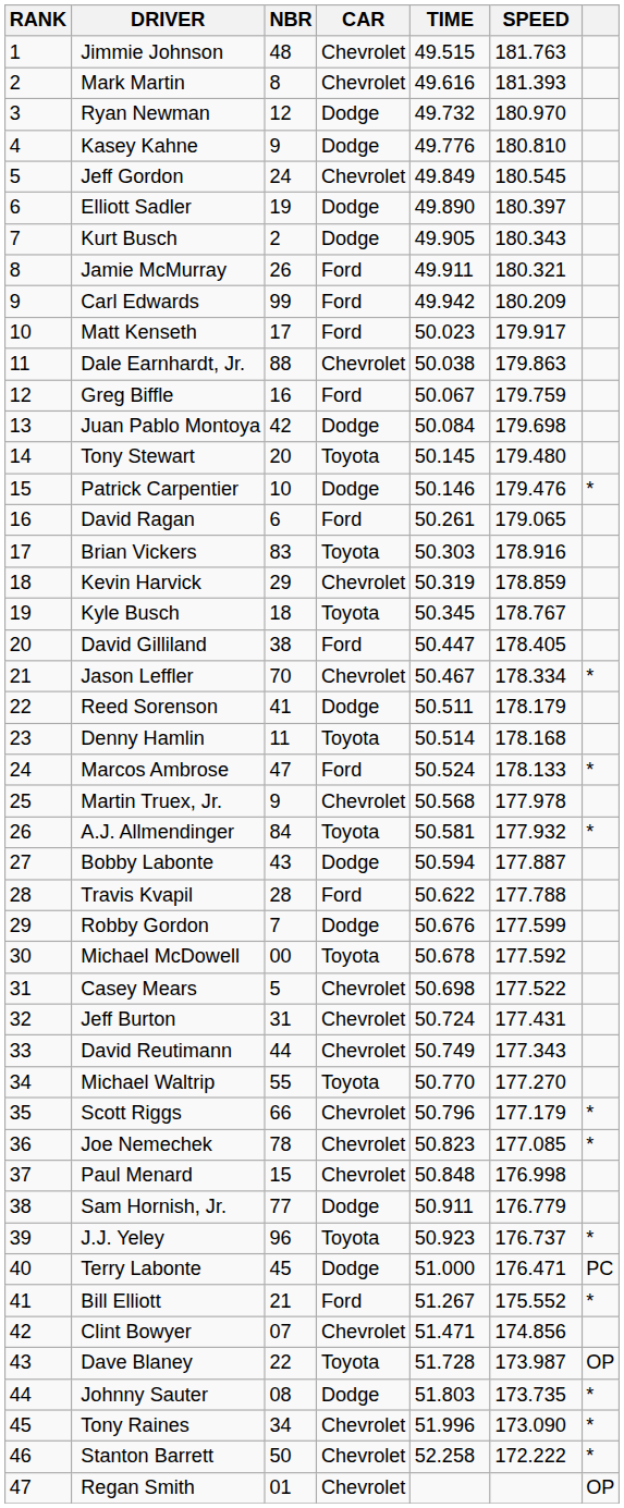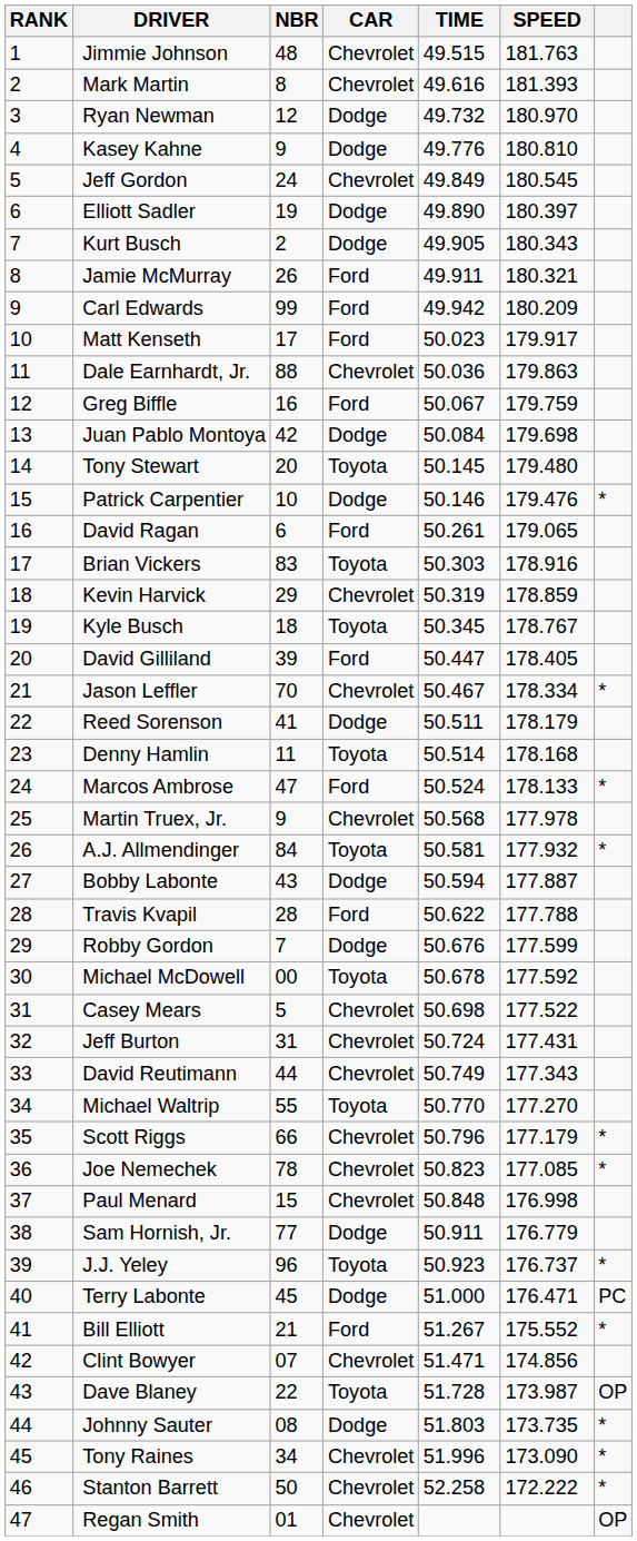 <table class="wikitable">
 <tr>
 <th>RANK</th>
 <th>DRIVER</th>
 <th>NBR</th>
 <th>CAR</th>
 <th>TIME</th>
 <th>SPEED</th>
 <th></th>
 </tr>
 <tr>
 <td>1</td>
 <td> Jimmie Johnson</td>
 <td>48</td>
 <td>Chevrolet</td>
 <td>49.515  </td>
 <td>181.763  </td>
 <td></td>
 </tr>
 <tr>
 <td>2</td>
 <td> Mark Martin</td>
 <td>8</td>
 <td>Chevrolet</td>
 <td>49.616  </td>
 <td>181.393  </td>
 <td></td>
 </tr>
 <tr>
 <td>3</td>
 <td> Ryan Newman</td>
 <td>12</td>
 <td>Dodge</td>
 <td>49.732  </td>
 <td>180.970  </td>
 <td></td>
 </tr>
 <tr>
 <td>4</td>
 <td> Kasey Kahne</td>
 <td>9</td>
 <td>Dodge</td>
 <td>49.776  </td>
 <td>180.810  </td>
 <td></td>
 </tr>
 <tr>
 <td>5</td>
 <td> Jeff Gordon</td>
 <td>24</td>
 <td>Chevrolet</td>
 <td>49.849  </td>
 <td>180.545  </td>
 <td></td>
 </tr>
 <tr>
 <td>6</td>
 <td> Elliott Sadler</td>
 <td>19</td>
 <td>Dodge</td>
 <td>49.890  </td>
 <td>180.397  </td>
 <td></td>
 </tr>
 <tr>
 <td>7</td>
 <td> Kurt Busch</td>
 <td>2</td>
 <td>Dodge</td>
 <td>49.905  </td>
 <td>180.343  </td>
 <td></td>
 </tr>
 <tr>
 <td>8</td>
 <td> Jamie McMurray</td>
 <td>26</td>
 <td>Ford</td>
 <td>49.911  </td>
 <td>180.321  </td>
 <td></td>
 </tr>
 <tr>
 <td>9</td>
 <td> Carl Edwards</td>
 <td>99</td>
 <td>Ford</td>
 <td>49.942  </td>
 <td>180.209  </td>
 <td></td>
 </tr>
 <tr>
 <td>10</td>
 <td> Matt Kenseth</td>
 <td>17</td>
 <td>Ford</td>
 <td>50.023  </td>
 <td>179.917  </td>
 <td></td>
 </tr>
 <tr>
 <td>11</td>
 <td> Dale Earnhardt, Jr.</td>
 <td>88</td>
 <td>Chevrolet</td>
-<td>50.038  </td>
+<td>50.036  </td>
 <td>179.863  </td>
 <td></td>
 </tr>
 <tr>
 <td>12</td>
 <td> Greg Biffle</td>
 <td>16</td>
 <td>Ford</td>
 <td>50.067  </td>
 <td>179.759  </td>
 <td></td>
 </tr>
 <tr>
 <td>13</td>
 <td> Juan Pablo Montoya</td>
 <td>42</td>
 <td>Dodge</td>
 <td>50.084  </td>
 <td>179.698  </td>
 <td></td>
 </tr>
 <tr>
 <td>14</td>
 <td> Tony Stewart</td>
 <td>20</td>
 <td>Toyota</td>
 <td>50.145  </td>
 <td>179.480  </td>
 <td></td>
 </tr>
 <tr>
 <td>15</td>
 <td> Patrick Carpentier</td>
 <td>10</td>
 <td>Dodge</td>
 <td>50.146  </td>
 <td>179.476  </td>
 <td>*</td>
 </tr>
 <tr>
 <td>16</td>
 <td> David Ragan</td>
 <td>6</td>
 <td>Ford</td>
 <td>50.261  </td>
 <td>179.065  </td>
 <td></td>
 </tr>
 <tr>
 <td>17</td>
 <td> Brian Vickers</td>
 <td>83</td>
 <td>Toyota</td>
 <td>50.303  </td>
 <td>178.916  </td>
 <td></td>
 </tr>
 <tr>
 <td>18</td>
 <td> Kevin Harvick</td>
 <td>29</td>
 <td>Chevrolet</td>
 <td>50.319  </td>
 <td>178.859  </td>
 <td></td>
 </tr>
 <tr>
 <td>19</td>
 <td> Kyle Busch</td>
 <td>18</td>
 <td>Toyota</td>
 <td>50.345  </td>
 <td>178.767  </td>
 <td></td>
 </tr>
 <tr>
 <td>20</td>
 <td> David Gilliland</td>
-<td>38</td>
+<td>39</td>
 <td>Ford</td>
 <td>50.447  </td>
 <td>178.405  </td>
 <td></td>
 </tr>
 <tr>
 <td>21</td>
 <td> Jason Leffler</td>
 <td>70</td>
 <td>Chevrolet</td>
 <td>50.467  </td>
 <td>178.334  </td>
 <td>*</td>
 </tr>
 <tr>
 <td>22</td>
 <td> Reed Sorenson</td>
 <td>41</td>
 <td>Dodge</td>
 <td>50.511  </td>
 <td>178.179  </td>
 <td></td>
 </tr>
 <tr>
 <td>23</td>
 <td> Denny Hamlin</td>
 <td>11</td>
 <td>Toyota</td>
 <td>50.514  </td>
 <td>178.168  </td>
 <td></td>
 </tr>
 <tr>
 <td>24</td>
 <td> Marcos Ambrose</td>
 <td>47</td>
 <td>Ford</td>
 <td>50.524  </td>
 <td>178.133  </td>
 <td>*</td>
 </tr>
 <tr>
 <td>25</td>
 <td> Martin Truex, Jr.</td>
 <td>9</td>
 <td>Chevrolet</td>
 <td>50.568  </td>
 <td>177.978  </td>
 <td></td>
 </tr>
 <tr>
 <td>26</td>
 <td> A.J. Allmendinger</td>
 <td>84</td>
 <td>Toyota</td>
 <td>50.581  </td>
 <td>177.932  </td>
 <td>*</td>
 </tr>
 <tr>
 <td>27</td>
 <td> Bobby Labonte</td>
 <td>43</td>
 <td>Dodge</td>
 <td>50.594  </td>
 <td>177.887  </td>
 <td></td>
 </tr>
 <tr>
 <td>28</td>
 <td> Travis Kvapil</td>
 <td>28</td>
 <td>Ford</td>
 <td>50.622  </td>
 <td>177.788  </td>
 <td></td>
 </tr>
 <tr>
 <td>29</td>
 <td> Robby Gordon</td>
 <td>7</td>
 <td>Dodge</td>
 <td>50.676  </td>
 <td>177.599  </td>
 <td></td>
 </tr>
 <tr>
 <td>30</td>
 <td> Michael McDowell</td>
 <td>00</td>
 <td>Toyota</td>
 <td>50.678  </td>
 <td>177.592  </td>
 <td></td>
 </tr>
 <tr>
 <td>31</td>
 <td> Casey Mears</td>
 <td>5</td>
 <td>Chevrolet</td>
 <td>50.698  </td>
 <td>177.522  </td>
 <td></td>
 </tr>
 <tr>
 <td>32</td>
 <td> Jeff Burton</td>
 <td>31</td>
 <td>Chevrolet</td>
 <td>50.724  </td>
 <td>177.431  </td>
 <td></td>
 </tr>
 <tr>
 <td>33</td>
 <td> David Reutimann</td>
 <td>44</td>
 <td>Chevrolet</td>
 <td>50.749  </td>
 <td>177.343  </td>
 <td></td>
 </tr>
 <tr>
 <td>34</td>
 <td> Michael Waltrip</td>
 <td>55</td>
 <td>Toyota</td>
 <td>50.770  </td>
 <td>177.270  </td>
 <td></td>
 </tr>
 <tr>
 <td>35</td>
 <td> Scott Riggs</td>
 <td>66</td>
 <td>Chevrolet</td>
 <td>50.796  </td>
 <td>177.179  </td>
 <td>*</td>
 </tr>
 <tr>
 <td>36</td>
 <td> Joe Nemechek</td>
 <td>78</td>
 <td>Chevrolet</td>
 <td>50.823  </td>
 <td>177.085  </td>
 <td>*</td>
 </tr>
 <tr>
 <td>37</td>
 <td> Paul Menard</td>
 <td>15</td>
 <td>Chevrolet</td>
 <td>50.848  </td>
 <td>176.998  </td>
 <td></td>
 </tr>
 <tr>
 <td>38</td>
 <td> Sam Hornish, Jr.</td>
 <td>77</td>
 <td>Dodge</td>
 <td>50.911  </td>
 <td>176.779  </td>
 <td></td>
 </tr>
 <tr>
 <td>39</td>
 <td> J.J. Yeley</td>
 <td>96</td>
 <td>Toyota</td>
 <td>50.923  </td>
 <td>176.737  </td>
 <td>*</td>
 </tr>
 <tr>
 <td>40</td>
 <td> Terry Labonte</td>
 <td>45</td>
 <td>Dodge</td>
 <td>51.000  </td>
 <td>176.471  </td>
 <td>PC</td>
 </tr>
 <tr>
 <td>41</td>
 <td> Bill Elliott</td>
 <td>21</td>
 <td>Ford</td>
 <td>51.267  </td>
 <td>175.552  </td>
 <td>*</td>
 </tr>
 <tr>
 <td>42</td>
 <td> Clint Bowyer</td>
 <td>07</td>
 <td>Chevrolet</td>
 <td>51.471  </td>
 <td>174.856  </td>
 <td></td>
 </tr>
 <tr>
 <td>43</td>
 <td> Dave Blaney</td>
 <td>22</td>
 <td>Toyota</td>
 <td>51.728  </td>
 <td>173.987  </td>
 <td>OP</td>
 </tr>
 <tr>
 <td>44</td>
 <td> Johnny Sauter</td>
 <td>08</td>
 <td>Dodge</td>
 <td>51.803  </td>
 <td>173.735  </td>
 <td>*</td>
 </tr>
 <tr>
 <td>45</td>
 <td> Tony Raines</td>
 <td>34</td>
 <td>Chevrolet</td>
 <td>51.996  </td>
 <td>173.090  </td>
 <td>*</td>
 </tr>
 <tr>
 <td>46</td>
 <td> Stanton Barrett</td>
 <td>50</td>
 <td>Chevrolet</td>
 <td>52.258  </td>
 <td>172.222  </td>
 <td>*</td>
 </tr>
 <tr>
 <td>47</td>
 <td> Regan Smith</td>
 <td>01</td>
 <td>Chevrolet</td>
 <td></td>
 <td></td>
 <td>OP</td>
 </tr>
 </table>
